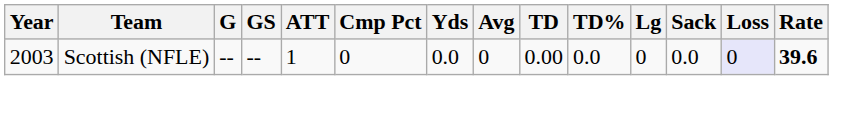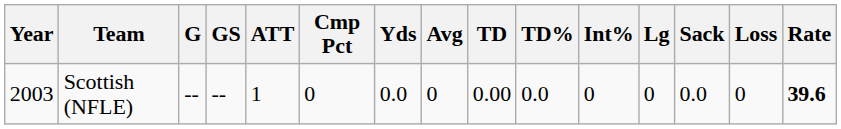 <table class="wikitable">
 <tr>
 <th>Year</th>
 <th>Team</th>
 <th>G</th>
 <th>GS</th>
 <th>ATT</th>
 <th>Cmp Pct</th>
 <th>Yds</th>
 <th>Avg</th>
 <th>TD</th>
 <th>TD%</th>
+<th>Int%</th>
 <th>Lg</th>
 <th>Sack</th>
 <th>Loss</th>
 <th>Rate</th>
 </tr>
 <tr>
 <td>2003</td>
 <td>Scottish (NFLE)</td>
 <td>--</td>
 <td>--</td>
 <td>1</td>
 <td>0</td>
 <td>0.0</td>
 <td>0</td>
 <td>0.00</td>
 <td>0.0</td>
 <td>0</td>
+<td>0</td>
 <td>0.0</td>
-<td style="background: lavender;">0</td>
+<td>0</td>
 <td><strong>39.6</strong></td>
 </tr>
 </table>
